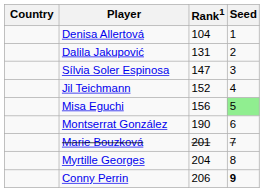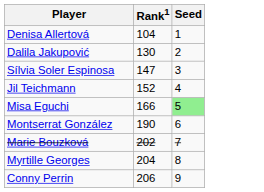 <table class="sortable wikitable">
 <tr>
-<th width="70">Country</th>
 <th width="175">Player</th>
 <th>Rank<sup>1</sup></th>
 <th>Seed</th>
 </tr>
 <tr>
-<td></td>
 <td><a href='#'>Denisa Allertová</a></td>
 <td>104</td>
 <td>1</td>
 </tr>
 <tr>
-<td></td>
 <td><a href='#'>Dalila Jakupović</a></td>
-<td>131</td>
+<td>130</td>
 <td>2</td>
 </tr>
 <tr>
-<td></td>
 <td><a href='#'>Sílvia Soler Espinosa</a></td>
 <td>147</td>
 <td>3</td>
 </tr>
 <tr>
-<td></td>
 <td><a href='#'>Jil Teichmann</a></td>
 <td>152</td>
 <td>4</td>
 </tr>
 <tr>
-<td></td>
 <td><a href='#'>Misa Eguchi</a></td>
-<td>156</td>
+<td>166</td>
 <td style="background: lightgreen;">5</td>
 </tr>
 <tr>
-<td></td>
 <td><a href='#'>Montserrat González</a></td>
 <td>190</td>
 <td>6</td>
 </tr>
 <tr>
-<td><s></s></td>
 <td><s><a href='#'>Marie Bouzková</a></s></td>
-<td><s>201</s></td>
+<td><s>202</s></td>
 <td><s>7</s></td>
 </tr>
 <tr>
-<td></td>
 <td><a href='#'>Myrtille Georges</a></td>
 <td>204</td>
 <td>8</td>
 </tr>
 <tr>
-<td></td>
 <td><a href='#'>Conny Perrin</a></td>
 <td>206</td>
-<td><strong>9</strong></td>
+<td>9</td>
 </tr>
 </table>
